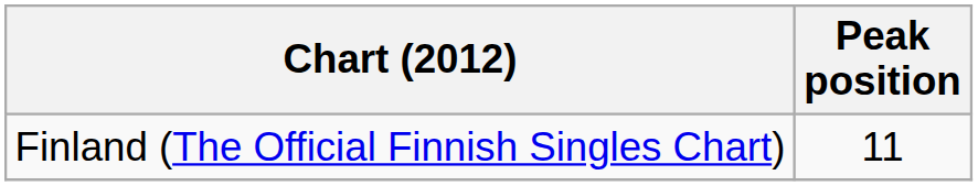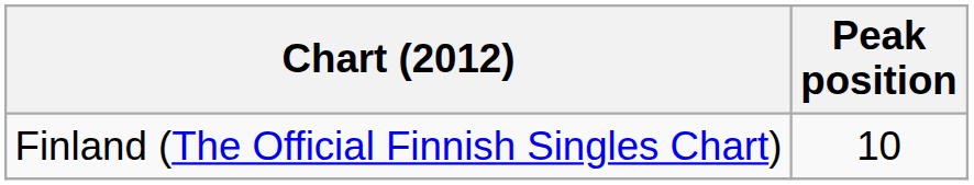 <table class="wikitable">
 <tr>
 <th scope="col">Chart (2012)</th>
 <th scope="col">Peak<br>position</th>
 </tr>
 <tr>
 <td>Finland (<a href='#'>The Official Finnish Singles Chart</a>)</td>
-<td style="text-align:center;">11</td>
+<td style="text-align:center;">10</td>
 </tr>
 <tr>
 </tr>
 </table>
